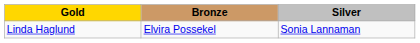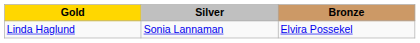 <table class="wikitable" style="text-align:left">
 <tr align="center">
 <td width=200 bgcolor=gold><strong>Gold</strong></td>
+<td width=200 bgcolor=silver><strong>Silver</strong></td>
 <td width=200 bgcolor=CC9966><strong>Bronze</strong></td>
-<td width=200 bgcolor=silver><strong>Silver</strong></td>
 </tr>
 <tr>
 <td><a href='#'>Linda Haglund</a><br><em></em></td>
+<td><a href='#'>Sonia Lannaman</a><br><em></em></td>
 <td><a href='#'>Elvira Possekel</a><br><em></em></td>
-<td><a href='#'>Sonia Lannaman</a><br><em></em></td>
 </tr>
 </table>
